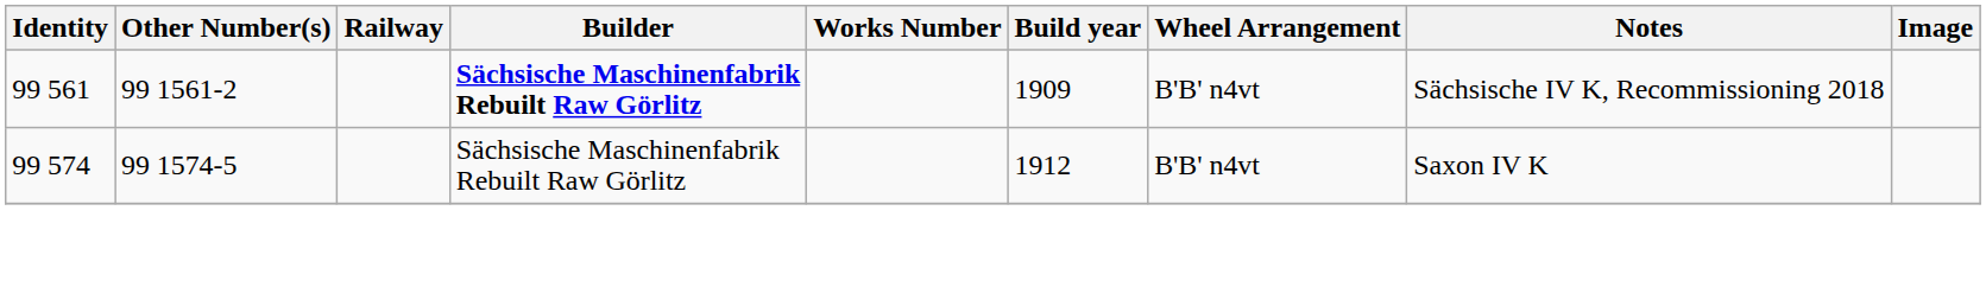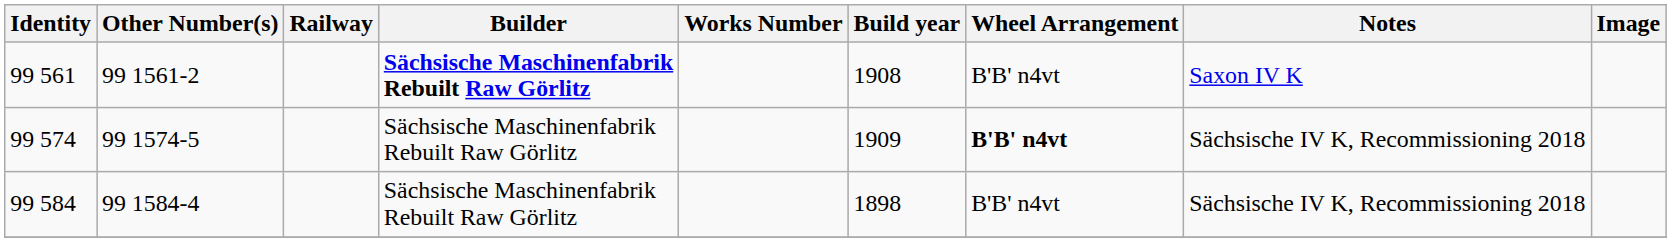 <table class="wikitable sortable">
 <tr>
 <th>Identity</th>
 <th>Other Number(s)</th>
 <th>Railway</th>
 <th>Builder</th>
 <th>Works Number</th>
 <th>Build year</th>
 <th>Wheel Arrangement</th>
 <th>Notes</th>
 <th>Image</th>
 </tr>
 <tr>
 <td>99 561</td>
 <td>99 1561-2</td>
 <td></td>
 <td><strong><a href='#'>Sächsische Maschinenfabrik</a><br>Rebuilt <a href='#'>Raw Görlitz</a></strong></td>
 <td></td>
-<td>1909</td>
+<td>1908</td>
 <td>B'B' n4vt</td>
-<td>Sächsische IV K, Recommissioning 2018</td>
+<td><a href='#'>Saxon IV K</a></td>
 <td></td>
 </tr>
 <tr>
 <td>99 574</td>
 <td>99 1574-5</td>
 <td></td>
 <td>Sächsische Maschinenfabrik<br>Rebuilt Raw Görlitz</td>
 <td></td>
-<td>1912</td>
+<td>1909</td>
+<td><strong>B'B' n4vt</strong></td>
+<td>Sächsische IV K, Recommissioning 2018</td>
+<td></td>
+</tr>
+<tr>
+<td>99 584</td>
+<td>99 1584-4</td>
+<td></td>
+<td>Sächsische Maschinenfabrik<br>Rebuilt Raw Görlitz</td>
+<td></td>
+<td>1898</td>
 <td>B'B' n4vt</td>
-<td>Saxon IV K</td>
+<td>Sächsische IV K, Recommissioning 2018</td>
 <td></td>
 </tr>
 <tr>
 </tr>
 </table>
